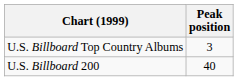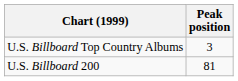 <table class="wikitable">
 <tr>
 <th>Chart (1999)</th>
 <th>Peak<br>position</th>
 </tr>
 <tr>
 <td>U.S. <em>Billboard</em> Top Country Albums</td>
 <td align="center">3</td>
 </tr>
 <tr>
 <td>U.S. <em>Billboard</em> 200</td>
-<td align="center">40</td>
+<td align="center">81</td>
 </tr>
 </table>
